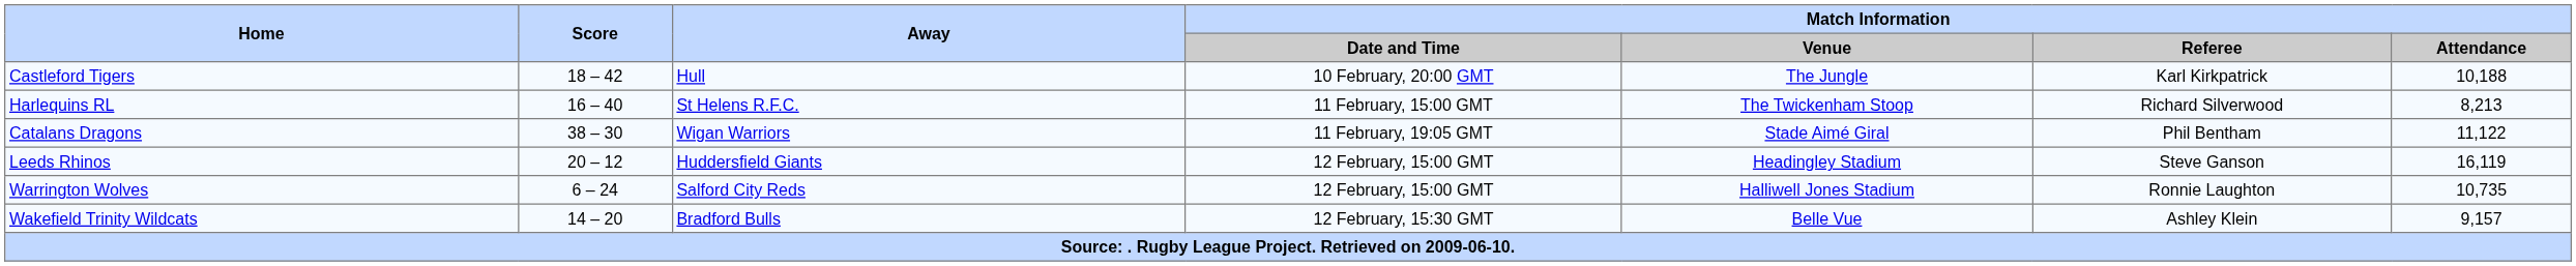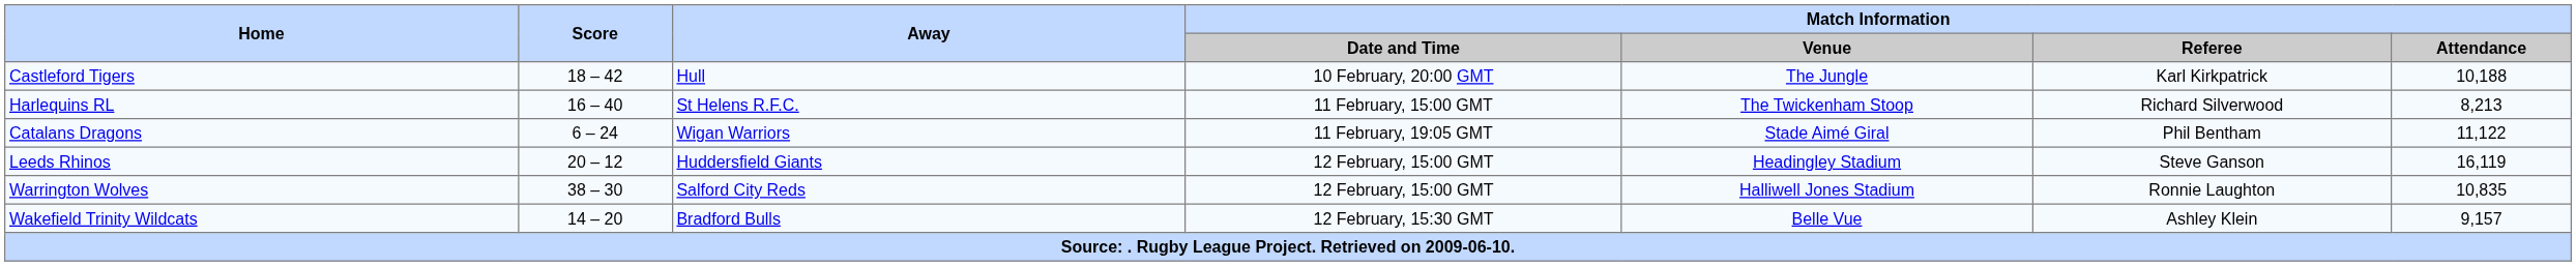 <table border="1" cellpadding="3" cellspacing="0" style="border-collapse:collapse; font-size:80%; text-align:center; width:100%;">
 <tr style="background:#c1d8ff;">
 <th rowspan="2" style="width:20%;">Home</th>
 <th rowspan="2" style="width:6%;">Score</th>
 <th rowspan="2" style="width:20%;">Away</th>
 <th colspan=6>Match Information</th>
 </tr>
 <tr style="background:#ccc;">
 <th width=17%>Date and Time</th>
 <th width=16%>Venue</th>
 <th width=14%>Referee</th>
 <th width=7%>Attendance</th>
 </tr>
 <tr style="background:#f5faff;">
 <td align=left> <a href='#'>Castleford Tigers</a></td>
 <td>18 – 42</td>
 <td align=left> <a href='#'>Hull</a></td>
 <td>10 February, 20:00 <a href='#'>GMT</a></td>
 <td><a href='#'>The Jungle</a></td>
 <td>Karl Kirkpatrick</td>
 <td>10,188</td>
 </tr>
 <tr style="background:#f5faff;">
 <td align=left> <a href='#'>Harlequins RL</a></td>
 <td>16 – 40</td>
 <td align=left> <a href='#'>St Helens R.F.C.</a></td>
 <td>11 February, 15:00 GMT</td>
 <td><a href='#'>The Twickenham Stoop</a></td>
 <td>Richard Silverwood</td>
 <td>8,213</td>
 </tr>
 <tr style="background:#f5faff;">
 <td align=left> <a href='#'>Catalans Dragons</a></td>
-<td>38 – 30</td>
+<td>6 – 24</td>
 <td align=left> <a href='#'>Wigan Warriors</a></td>
 <td>11 February, 19:05 GMT</td>
 <td><a href='#'>Stade Aimé Giral</a></td>
 <td>Phil Bentham</td>
 <td>11,122</td>
 </tr>
 <tr style="background:#f5faff;">
 <td align=left> <a href='#'>Leeds Rhinos</a></td>
 <td>20 – 12</td>
 <td align=left> <a href='#'>Huddersfield Giants</a></td>
 <td>12 February, 15:00 GMT</td>
 <td><a href='#'>Headingley Stadium</a></td>
 <td>Steve Ganson</td>
 <td>16,119</td>
 </tr>
 <tr style="background:#f5faff;">
 <td align=left> <a href='#'>Warrington Wolves</a></td>
-<td>6 – 24</td>
+<td>38 – 30</td>
 <td align=left> <a href='#'>Salford City Reds</a></td>
 <td>12 February, 15:00 GMT</td>
 <td><a href='#'>Halliwell Jones Stadium</a></td>
 <td>Ronnie Laughton</td>
-<td>10,735</td>
+<td>10,835</td>
 </tr>
 <tr style="background:#f5faff;">
 <td align=left> <a href='#'>Wakefield Trinity Wildcats</a></td>
 <td>14 – 20</td>
 <td align=left> <a href='#'>Bradford Bulls</a></td>
 <td>12 February, 15:30 GMT</td>
 <td><a href='#'>Belle Vue</a></td>
 <td>Ashley Klein</td>
 <td>9,157</td>
 </tr>
 <tr style="background:#c1d8ff;">
 <th colspan=10>Source: . Rugby League Project. Retrieved on 2009-06-10.</th>
 </tr>
 </table>
